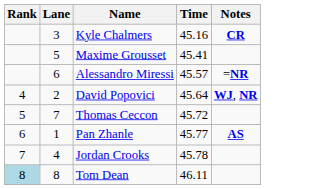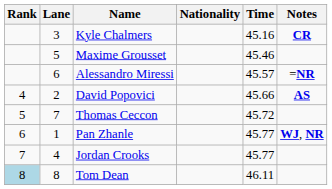 <table class="wikitable sortable" style="text-align:center">
 <tr>
 <th>Rank</th>
 <th>Lane</th>
 <th>Name</th>
+<th>Nationality</th>
 <th>Time</th>
 <th>Notes</th>
 </tr>
 <tr>
 <td></td>
 <td>3</td>
 <td align=left><a href='#'>Kyle Chalmers</a></td>
+<td align=left></td>
 <td>45.16</td>
 <td><strong><a href='#'>CR</a></strong></td>
 </tr>
 <tr>
 <td></td>
 <td>5</td>
 <td align=left><a href='#'>Maxime Grousset</a></td>
-<td>45.41</td>
+<td align=left></td>
+<td>45.46</td>
 <td></td>
 </tr>
 <tr>
 <td></td>
 <td>6</td>
 <td align=left><a href='#'>Alessandro Miressi</a></td>
+<td align=left></td>
 <td>45.57</td>
 <td>=<strong><a href='#'>NR</a></strong></td>
 </tr>
 <tr>
 <td>4</td>
 <td>2</td>
 <td align=left><a href='#'>David Popovici</a></td>
-<td>45.64</td>
-<td><strong><a href='#'>WJ</a></strong>, <strong><a href='#'>NR</a></strong></td>
+<td align=left></td>
+<td>45.66</td>
+<td><strong><a href='#'>AS</a></strong></td>
 </tr>
 <tr>
 <td>5</td>
 <td>7</td>
 <td align=left><a href='#'>Thomas Ceccon</a></td>
+<td align=left></td>
 <td>45.72</td>
 <td></td>
 </tr>
 <tr>
 <td>6</td>
 <td>1</td>
 <td align=left><a href='#'>Pan Zhanle</a></td>
+<td align=left></td>
 <td>45.77</td>
-<td><strong><a href='#'>AS</a></strong></td>
+<td><strong><a href='#'>WJ</a></strong>, <strong><a href='#'>NR</a></strong></td>
 </tr>
 <tr>
 <td>7</td>
 <td>4</td>
 <td align=left><a href='#'>Jordan Crooks</a></td>
-<td>45.78</td>
+<td align=left></td>
+<td>45.77</td>
 <td></td>
 </tr>
 <tr>
 <td style="background: lightblue;">8</td>
 <td>8</td>
 <td align=left><a href='#'>Tom Dean</a></td>
+<td align=left></td>
 <td>46.11</td>
 <td></td>
 </tr>
 </table>
